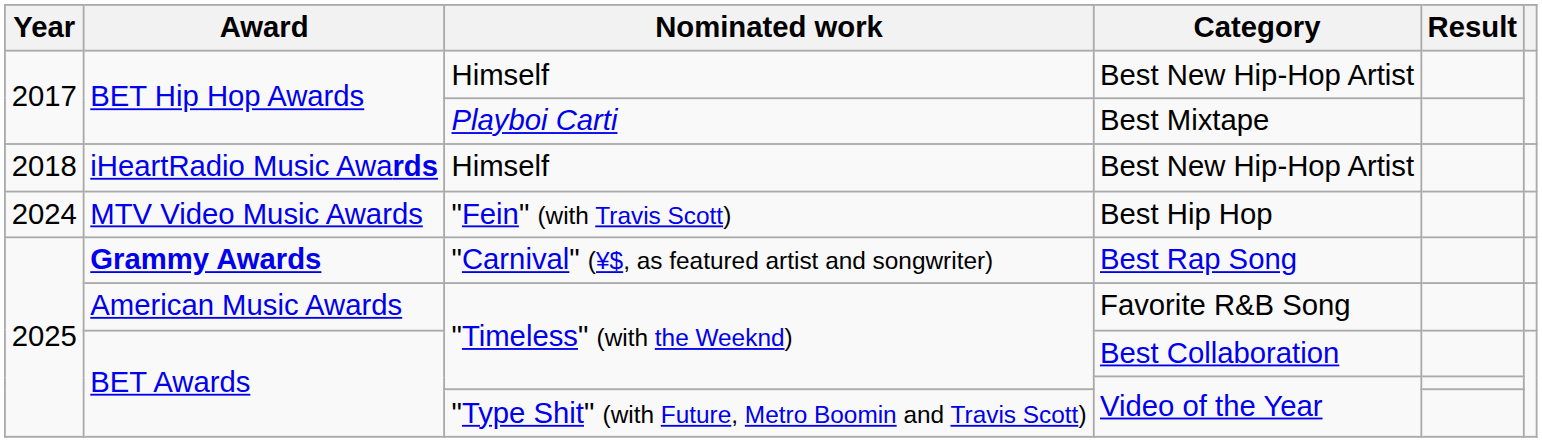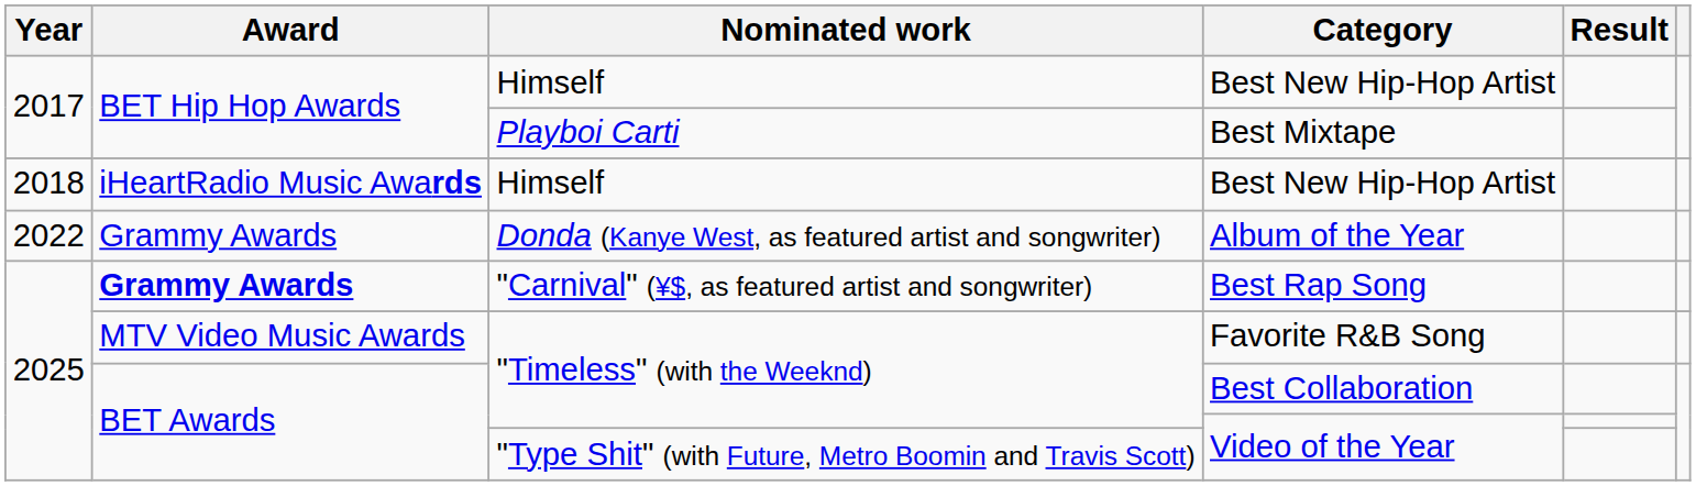 <table class="wikitable">
 <tr>
 <th>Year</th>
 <th>Award</th>
 <th>Nominated work</th>
 <th>Category</th>
 <th>Result</th>
 <th></th>
 </tr>
 <tr>
 <td rowspan="2">2017</td>
 <td rowspan="2"><a href='#'>BET Hip Hop Awards</a></td>
 <td>Himself</td>
 <td>Best New Hip-Hop Artist</td>
 <td></td>
 <td rowspan="2"></td>
 </tr>
 <tr>
 <td><em><a href='#'>Playboi Carti</a></em></td>
 <td>Best Mixtape</td>
 <td></td>
 </tr>
 <tr>
 <td>2018</td>
 <td><a href='#'>iHeartRadio Music Awa<strong>rds</strong></a></td>
 <td>Himself</td>
 <td>Best New Hip-Hop Artist</td>
 <td></td>
 <td></td>
 </tr>
 <tr>
-<td>2024</td>
-<td><a href='#'>MTV Video Music Awards</a></td>
-<td>"<a href='#'>Fein</a>" <small>(with <a href='#'>Travis Scott</a>)</small></td>
-<td>Best Hip Hop</td>
+<td>2022</td>
+<td><a href='#'>Grammy Awards</a></td>
+<td><em><a href='#'>Donda</a></em> <small>(<a href='#'>Kanye West</a>, as featured artist and songwriter)</small></td>
+<td><a href='#'>Album of the Year</a></td>
 <td></td>
 <td></td>
 </tr>
 <tr>
 <td rowspan="5">2025</td>
 <td><strong><a href='#'>Grammy Awards</a></strong></td>
 <td>"<a href='#'>Carnival</a>" <small>(<a href='#'>¥$</a>, as featured artist and songwriter)</small></td>
 <td><a href='#'>Best Rap Song</a></td>
 <td></td>
 <td></td>
 </tr>
 <tr>
-<td><a href='#'>American Music Awards</a></td>
+<td><a href='#'>MTV Video Music Awards</a></td>
 <td rowspan="3">"<a href='#'>Timeless</a>" <small>(with <a href='#'>the Weeknd</a>)</small></td>
 <td>Favorite R&B Song</td>
 <td></td>
 <td></td>
 </tr>
 <tr>
 <td rowspan="3"><a href='#'>BET Awards</a></td>
 <td><a href='#'>Best Collaboration</a></td>
 <td></td>
 <td rowspan="3"></td>
 </tr>
 <tr>
 <td rowspan="2"><a href='#'>Video of the Year</a></td>
 <td></td>
 </tr>
 <tr>
 <td>"<a href='#'>Type Shit</a>" <small>(with <a href='#'>Future</a>, <a href='#'>Metro Boomin</a> and <a href='#'>Travis Scott</a>)</small></td>
 <td></td>
 </tr>
 </table>
